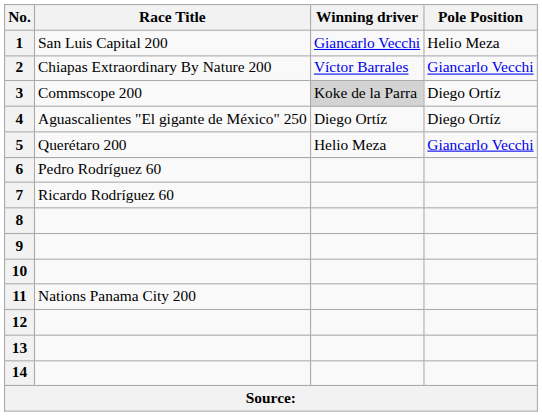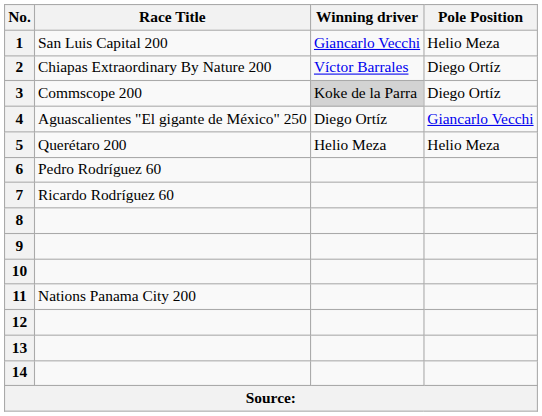 <table class="wikitable" style="font-size:90%">
 <tr>
 <th>No.</th>
 <th>Race Title</th>
 <th>Winning driver</th>
 <th>Pole Position</th>
 </tr>
 <tr>
 <th>1</th>
 <td>San Luis Capital 200</td>
 <td><a href='#'>Giancarlo Vecchi</a></td>
 <td>Helio Meza</td>
 </tr>
 <tr>
 <th>2</th>
 <td>Chiapas Extraordinary By Nature 200</td>
 <td><a href='#'>Víctor Barrales</a></td>
-<td><a href='#'>Giancarlo Vecchi</a></td>
+<td>Diego Ortíz</td>
 </tr>
 <tr>
 <th>3</th>
 <td>Commscope 200</td>
 <td style="background: lightgrey;">Koke de la Parra</td>
 <td>Diego Ortíz</td>
 </tr>
 <tr>
 <th>4</th>
 <td>Aguascalientes "El gigante de México" 250</td>
 <td>Diego Ortíz</td>
-<td>Diego Ortíz</td>
+<td><a href='#'>Giancarlo Vecchi</a></td>
 </tr>
 <tr>
 <th>5</th>
 <td>Querétaro 200</td>
 <td>Helio Meza</td>
-<td><a href='#'>Giancarlo Vecchi</a></td>
+<td>Helio Meza</td>
 </tr>
 <tr>
 <th>6</th>
 <td>Pedro Rodríguez 60</td>
 <td></td>
 <td></td>
 </tr>
 <tr>
 <th>7</th>
 <td>Ricardo Rodríguez 60</td>
 <td></td>
 <td></td>
 </tr>
 <tr>
 <th>8</th>
 <td></td>
 <td></td>
 <td></td>
 </tr>
 <tr>
 <th>9</th>
 <td></td>
 <td></td>
 <td></td>
 </tr>
 <tr>
 <th>10</th>
 <td></td>
 <td></td>
 <td></td>
 </tr>
 <tr>
 <th>11</th>
 <td>Nations Panama City 200</td>
 <td></td>
 <td></td>
 </tr>
 <tr>
 <th>12</th>
 <td></td>
 <td></td>
 <td></td>
 </tr>
 <tr>
 <th>13</th>
 <td></td>
 <td></td>
 <td></td>
 </tr>
 <tr>
 <th>14</th>
 <td></td>
 <td></td>
 <td></td>
 </tr>
 <tr>
 <th colspan="7"><strong>Source:</strong></th>
 </tr>
 </table>
